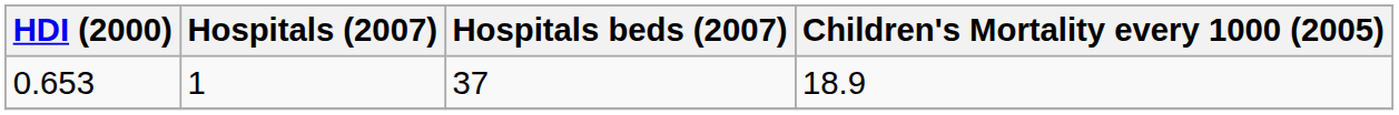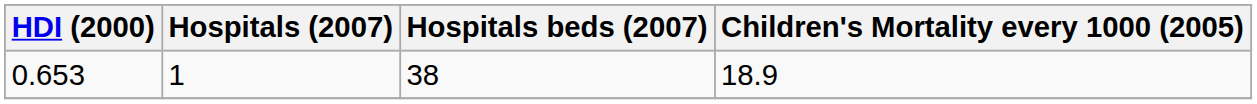 <table class="wikitable" border="1">
 <tr>
 <th><a href='#'>HDI</a> (2000)</th>
 <th>Hospitals (2007)</th>
 <th>Hospitals beds (2007)</th>
 <th>Children's Mortality every 1000 (2005)</th>
 </tr>
 <tr>
 <td>0.653</td>
 <td>1</td>
-<td>37</td>
+<td>38</td>
 <td>18.9</td>
 </tr>
 <tr>
 </tr>
 </table>
